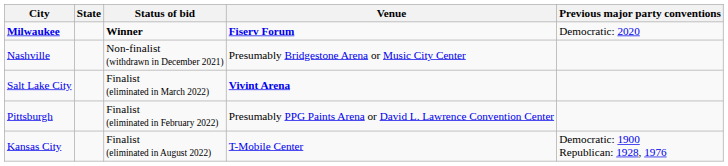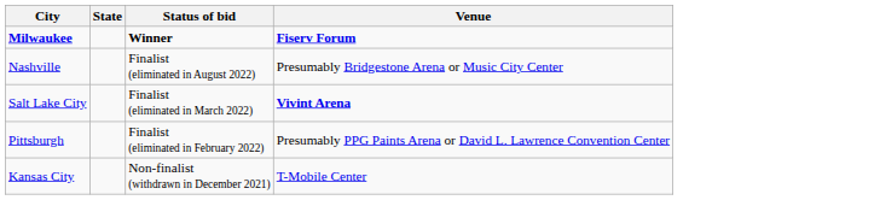 <table class="wikitable">
 <tr>
 <th>City</th>
 <th>State</th>
 <th>Status of bid</th>
 <th>Venue</th>
-<th>Previous major party conventions</th>
 </tr>
 <tr>
 <td><strong><a href='#'>Milwaukee</a></strong></td>
 <td><strong></strong></td>
 <td><strong>Winner</strong></td>
 <td><strong><a href='#'>Fiserv Forum</a></strong></td>
-<td>Democratic: <a href='#'>2020</a></td>
 </tr>
 <tr>
 <td><a href='#'>Nashville</a></td>
 <td></td>
-<td>Non-finalist <br><small>(withdrawn in December 2021)</small></td>
+<td>Finalist <br><small>(eliminated in August 2022)</small></td>
 <td>Presumably <a href='#'>Bridgestone Arena</a> or <a href='#'>Music City Center</a></td>
-<td></td>
 </tr>
 <tr>
 <td><a href='#'>Salt Lake City</a></td>
 <td></td>
 <td>Finalist <br><small>(eliminated in March 2022)</small></td>
 <td><strong><a href='#'>Vivint Arena</a></strong></td>
-<td></td>
 </tr>
 <tr>
 <td><a href='#'>Pittsburgh</a></td>
 <td></td>
 <td>Finalist <br><small>(eliminated in February 2022)</small></td>
 <td>Presumably <a href='#'>PPG Paints Arena</a> or <a href='#'>David L. Lawrence Convention Center</a></td>
-<td></td>
 </tr>
 <tr>
 <td><a href='#'>Kansas City</a></td>
 <td></td>
-<td>Finalist <br><small>(eliminated in August 2022)</small></td>
+<td>Non-finalist <br><small>(withdrawn in December 2021)</small></td>
 <td><a href='#'>T-Mobile Center</a></td>
-<td>Democratic: <a href='#'>1900</a><br>Republican: <a href='#'>1928</a>, <a href='#'>1976</a></td>
 </tr>
 </table>
